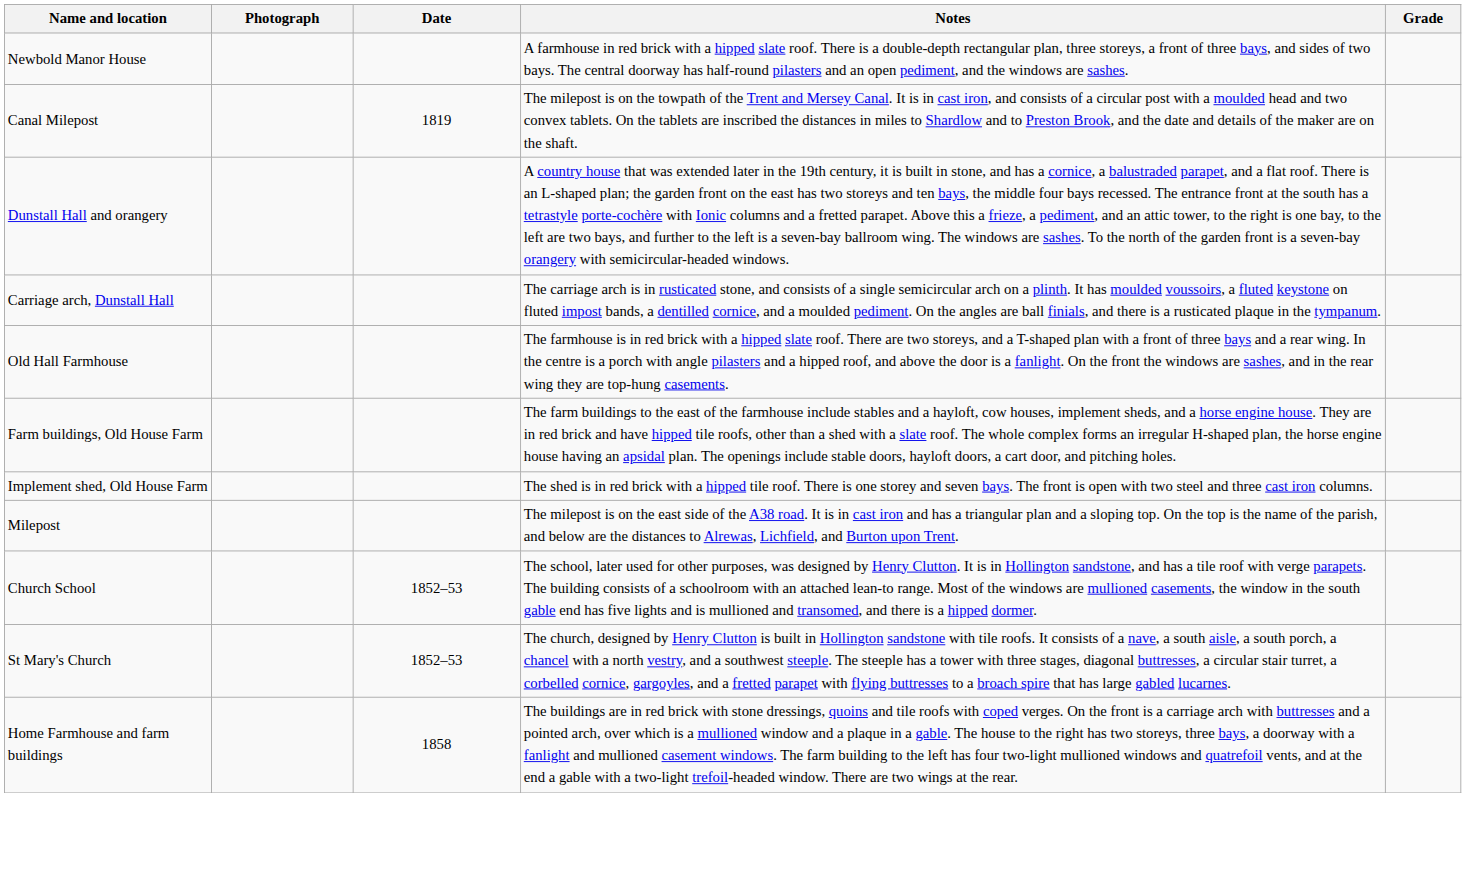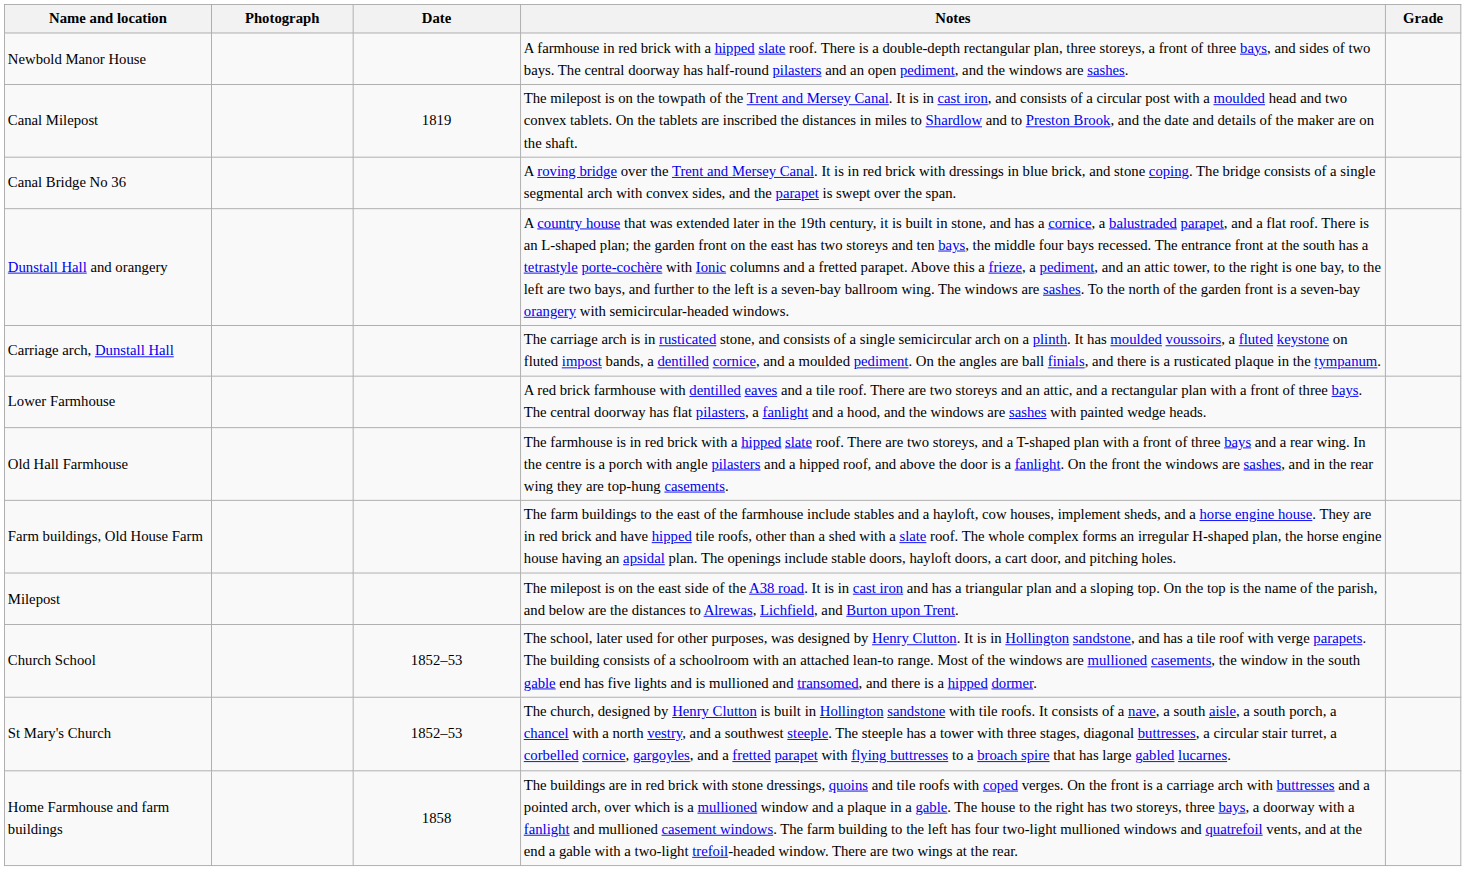 <table class="wikitable sortable plainrowheaders" style="width:100%; border:0; text-align:left; line-height:150%;">
 <tr>
 <th scope="col"  style="width:150px">Name and location</th>
 <th scope="col"  style="width:100px" class="unsortable">Photograph</th>
 <th scope="col"  style="width:120px">Date</th>
 <th scope="col"  style="width:650px" class="unsortable">Notes</th>
 <th scope="col"  style="width:50px">Grade</th>
 </tr>
 <tr>
 <td>Newbold Manor House<br><small></small></td>
 <td></td>
 <td align="center"></td>
 <td>A farmhouse in red brick with a <a href='#'>hipped</a> <a href='#'>slate</a> roof.  There is a double-depth rectangular plan, three storeys, a front of three <a href='#'>bays</a>, and sides of two bays.  The central doorway has half-round <a href='#'>pilasters</a> and an open <a href='#'>pediment</a>, and the windows are <a href='#'>sashes</a>.</td>
 <td align="center" ></td>
 </tr>
 <tr>
 <td>Canal Milepost<br><small></small></td>
 <td></td>
 <td align="center">1819</td>
 <td>The milepost is on the towpath of the <a href='#'>Trent and Mersey Canal</a>.  It is in <a href='#'>cast iron</a>, and consists of a circular post with a <a href='#'>moulded</a> head and two convex tablets.  On the tablets are inscribed the distances in miles to <a href='#'>Shardlow</a> and to <a href='#'>Preston Brook</a>, and the date and details of the maker are on the shaft.</td>
 <td align="center" ></td>
 </tr>
 <tr>
+<td>Canal Bridge No 36<br><small></small></td>
+<td></td>
+<td align="center"></td>
+<td>A <a href='#'>roving bridge</a> over the <a href='#'>Trent and Mersey Canal</a>.  It is in red brick with dressings in blue brick, and stone <a href='#'>coping</a>.  The bridge consists of a single segmental arch with convex sides, and the <a href='#'>parapet</a> is swept over the span.</td>
+<td align="center" ></td>
+</tr>
+<tr>
 <td><a href='#'>Dunstall Hall</a> and orangery<br><small></small></td>
 <td></td>
 <td align="center"></td>
 <td>A <a href='#'>country house</a> that was extended later in the 19th century, it is built in stone, and has a <a href='#'>cornice</a>, a <a href='#'>balustraded</a> <a href='#'>parapet</a>, and a flat roof.  There is an L-shaped plan; the garden front on the east has two storeys and ten <a href='#'>bays</a>, the middle four bays recessed.  The entrance front at the south has a <a href='#'>tetrastyle</a> <a href='#'>porte-cochère</a> with <a href='#'>Ionic</a> columns and a fretted parapet.  Above this a <a href='#'>frieze</a>, a <a href='#'>pediment</a>, and an attic tower, to the right is one bay, to the left are two bays, and further to the left is a seven-bay ballroom wing.  The windows are <a href='#'>sashes</a>.  To the north of the garden front is a seven-bay <a href='#'>orangery</a> with semicircular-headed windows.</td>
 <td align="center" ></td>
 </tr>
 <tr>
 <td>Carriage arch, <a href='#'>Dunstall Hall</a><br><small></small></td>
 <td></td>
 <td align="center"></td>
 <td>The carriage arch is in <a href='#'>rusticated</a> stone, and consists of a single semicircular arch on a <a href='#'>plinth</a>.  It has <a href='#'>moulded</a> <a href='#'>voussoirs</a>, a <a href='#'>fluted</a> <a href='#'>keystone</a> on fluted <a href='#'>impost</a> bands, a <a href='#'>dentilled</a> <a href='#'>cornice</a>, and a moulded <a href='#'>pediment</a>.  On the angles are ball <a href='#'>finials</a>, and there is a rusticated plaque in the <a href='#'>tympanum</a>.</td>
 <td align="center" ></td>
 </tr>
 <tr>
+<td>Lower Farmhouse<br><small></small></td>
+<td></td>
+<td align="center"></td>
+<td>A red brick farmhouse with <a href='#'>dentilled</a> <a href='#'>eaves</a> and a tile roof.  There are two storeys and an attic, and a rectangular plan with a front of three <a href='#'>bays</a>.  The central doorway has flat <a href='#'>pilasters</a>, a <a href='#'>fanlight</a> and a hood, and the windows are <a href='#'>sashes</a> with painted wedge heads.</td>
+<td align="center" ></td>
+</tr>
+<tr>
 <td>Old Hall Farmhouse<br><small></small></td>
 <td></td>
 <td align="center"></td>
 <td>The farmhouse is in red brick with a <a href='#'>hipped</a> <a href='#'>slate</a> roof.  There are two storeys, and a T-shaped plan with a front of three <a href='#'>bays</a> and a rear wing.  In the centre is a porch with angle <a href='#'>pilasters</a> and a hipped roof, and above the door is a <a href='#'>fanlight</a>.  On the front the windows are <a href='#'>sashes</a>, and in the rear wing they are top-hung <a href='#'>casements</a>.</td>
 <td align="center" ></td>
 </tr>
 <tr>
 <td>Farm buildings, Old House Farm<br><small></small></td>
 <td></td>
 <td align="center"></td>
 <td>The farm buildings to the east of the farmhouse include stables and a hayloft, cow houses, implement sheds, and a <a href='#'>horse engine house</a>.   They are in red brick and have <a href='#'>hipped</a> tile roofs, other than a shed with a <a href='#'>slate</a> roof.  The whole complex forms an irregular H-shaped plan, the horse engine house having an <a href='#'>apsidal</a> plan.  The openings include stable doors, hayloft doors, a cart door, and pitching holes.</td>
-<td align="center" ></td>
-</tr>
-<tr>
-<td>Implement shed, Old House Farm<br><small></small></td>
-<td></td>
-<td align="center"></td>
-<td>The shed is in red brick with a <a href='#'>hipped</a> tile roof.  There is one storey and seven <a href='#'>bays</a>.  The front is open with two steel and three <a href='#'>cast iron</a> columns.</td>
 <td align="center" ></td>
 </tr>
 <tr>
 <td>Milepost<br><small></small></td>
 <td></td>
 <td align="center"></td>
 <td>The milepost is on the east side of the <a href='#'>A38 road</a>.  It is in <a href='#'>cast iron</a> and has a triangular plan and a sloping top.  On the top is the name of the parish, and below are the distances to <a href='#'>Alrewas</a>, <a href='#'>Lichfield</a>, and <a href='#'>Burton upon Trent</a>.</td>
 <td align="center" ></td>
 </tr>
 <tr>
 <td>Church School<br><small></small></td>
 <td></td>
 <td align="center">1852–53</td>
 <td>The school, later used for other purposes, was designed by <a href='#'>Henry Clutton</a>.  It is in <a href='#'>Hollington</a> <a href='#'>sandstone</a>, and has a tile roof with verge <a href='#'>parapets</a>.  The building consists of a schoolroom with an attached lean-to range.  Most of the windows are <a href='#'>mullioned</a> <a href='#'>casements</a>, the window in the south <a href='#'>gable</a> end has five lights and is mullioned and <a href='#'>transomed</a>, and there is a <a href='#'>hipped</a> <a href='#'>dormer</a>.</td>
 <td align="center" ></td>
 </tr>
 <tr>
 <td>St Mary's Church<br><small></small></td>
 <td></td>
 <td align="center">1852–53</td>
 <td>The church, designed by <a href='#'>Henry Clutton</a> is built in <a href='#'>Hollington</a> <a href='#'>sandstone</a> with tile roofs.  It consists of a <a href='#'>nave</a>, a south <a href='#'>aisle</a>, a south porch, a <a href='#'>chancel</a> with a north <a href='#'>vestry</a>, and a southwest <a href='#'>steeple</a>.  The steeple has a tower with three stages, diagonal <a href='#'>buttresses</a>, a circular stair turret, a <a href='#'>corbelled</a> <a href='#'>cornice</a>, <a href='#'>gargoyles</a>, and a <a href='#'>fretted</a> <a href='#'>parapet</a> with <a href='#'>flying buttresses</a> to a <a href='#'>broach spire</a> that has large <a href='#'>gabled</a> <a href='#'>lucarnes</a>.</td>
 <td align="center" ></td>
 </tr>
 <tr>
 <td>Home Farmhouse and farm buildings<br><small></small></td>
 <td></td>
 <td align="center">1858</td>
 <td>The buildings are in red brick with stone dressings, <a href='#'>quoins</a> and tile roofs with <a href='#'>coped</a> verges.  On the front is a carriage arch with <a href='#'>buttresses</a> and a pointed arch, over which is a <a href='#'>mullioned</a> window and a plaque in a <a href='#'>gable</a>.  The house to the right has two storeys, three <a href='#'>bays</a>, a doorway with a <a href='#'>fanlight</a> and mullioned <a href='#'>casement windows</a>.  The farm building to the left has four two-light mullioned windows and <a href='#'>quatrefoil</a> vents, and at the end a gable with a two-light <a href='#'>trefoil</a>-headed window.  There are two wings at the rear.</td>
 <td align="center" ></td>
 </tr>
 <tr>
 </tr>
 </table>
